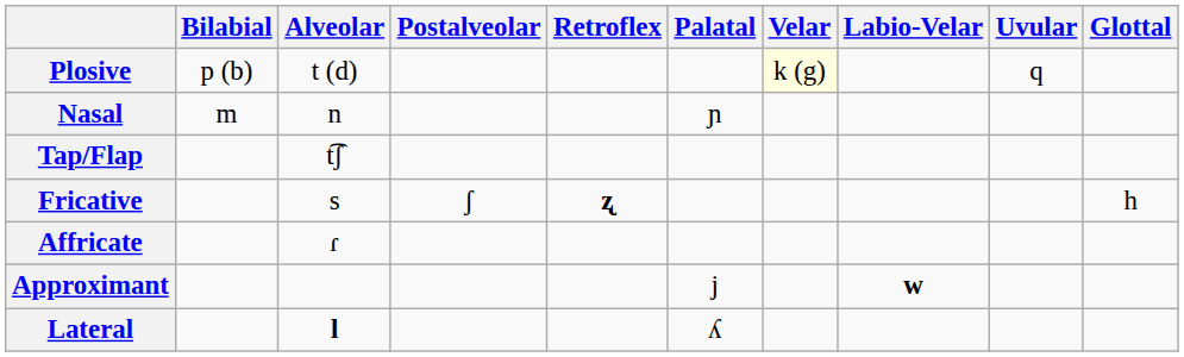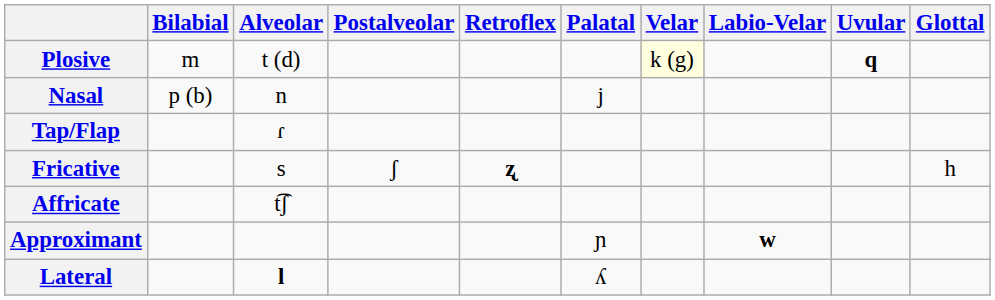 <table class="IPA wikitable">
 <tr>
 <th colspan="2"></th>
 <th><a href='#'>Bilabial</a></th>
 <th><a href='#'>Alveolar</a></th>
 <th><a href='#'>Postalveolar</a></th>
 <th><a href='#'>Retroflex</a></th>
 <th><a href='#'>Palatal</a></th>
 <th><a href='#'>Velar</a></th>
 <th><a href='#'>Labio-Velar</a></th>
 <th><a href='#'>Uvular</a></th>
 <th><a href='#'>Glottal</a></th>
 </tr>
 <tr align="center">
 <th colspan="2"><a href='#'>Plosive</a></th>
-<td>p  (b)</td>
+<td>m</td>
 <td>t  (d)</td>
 <td></td>
 <td></td>
 <td></td>
 <td style="background: lightyellow;">k  (g)</td>
 <td></td>
-<td>q</td>
+<td><strong>q</strong></td>
 <td></td>
 </tr>
 <tr align="center">
 <th colspan="2"><a href='#'>Nasal</a></th>
-<td>m</td>
+<td>p  (b)</td>
 <td>n</td>
 <td></td>
 <td></td>
-<td>ɲ</td>
+<td>j</td>
 <td></td>
 <td></td>
 <td></td>
 <td></td>
 </tr>
 <tr align="center">
 <th colspan="2"><a href='#'>Tap/Flap</a></th>
 <td></td>
-<td>t͡ʃ</td>
+<td>ɾ</td>
 <td></td>
 <td></td>
 <td></td>
 <td></td>
 <td></td>
 <td></td>
 <td></td>
 </tr>
 <tr align="center">
 <th colspan="2"><a href='#'>Fricative</a></th>
 <td></td>
 <td>s</td>
 <td>ʃ</td>
 <td><strong>ʐ</strong></td>
 <td></td>
 <td></td>
 <td></td>
 <td></td>
 <td>h</td>
 </tr>
 <tr align="center">
 <th colspan="2"><a href='#'>Affricate</a></th>
 <td></td>
-<td>ɾ</td>
+<td>t͡ʃ</td>
 <td></td>
 <td></td>
 <td></td>
 <td></td>
 <td></td>
 <td></td>
 <td></td>
 </tr>
 <tr align="center">
 <th colspan="2"><a href='#'>Approximant</a></th>
 <td></td>
 <td></td>
 <td></td>
 <td></td>
-<td>j</td>
+<td>ɲ</td>
 <td></td>
 <td><strong>w</strong></td>
 <td></td>
 <td></td>
 </tr>
 <tr align="center">
 <th colspan="2"><a href='#'>Lateral</a></th>
 <td></td>
 <td><strong>l</strong></td>
 <td></td>
 <td></td>
 <td>ʎ</td>
 <td></td>
 <td></td>
 <td></td>
 <td></td>
 </tr>
 </table>
